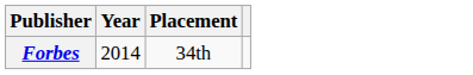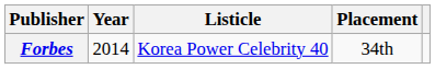 <table class="wikitable plainrowheaders sortable" style="margin-right: 0;">
 <tr>
 <th scope="col">Publisher</th>
 <th scope="col">Year</th>
+<th scope="col">Listicle</th>
 <th scope="col">Placement</th>
 <th scope="col" class="unsortable"></th>
 </tr>
 <tr>
 <th scope="row"><em><a href='#'>Forbes</a></em></th>
 <td>2014</td>
+<td><a href='#'>Korea Power Celebrity 40</a></td>
 <td style="text-align:center;">34th</td>
 <td style="text-align:center;"></td>
 </tr>
 </table>
